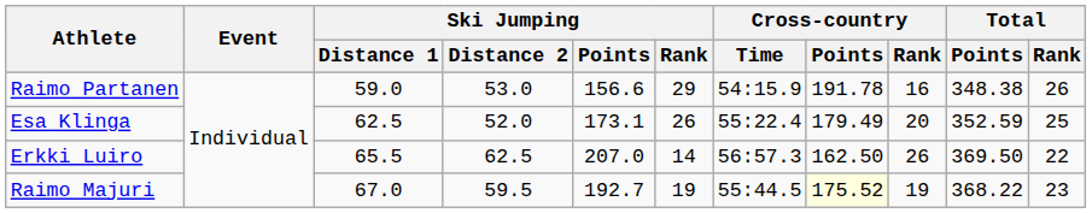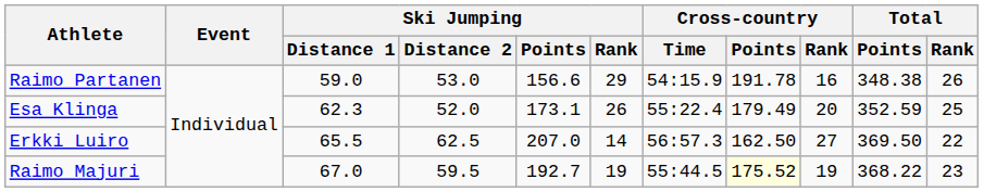 <table class="wikitable" style="font-size:90%">
 <tr>
 <th rowspan="2">Athlete</th>
 <th rowspan="2">Event</th>
 <th colspan="4">Ski Jumping</th>
 <th colspan="3">Cross-country</th>
 <th colspan="2">Total</th>
 </tr>
 <tr>
 <th>Distance 1</th>
 <th>Distance 2</th>
 <th>Points</th>
 <th>Rank</th>
 <th>Time</th>
 <th>Points</th>
 <th>Rank</th>
 <th>Points</th>
 <th>Rank</th>
 </tr>
 <tr>
 <td><a href='#'>Raimo Partanen</a></td>
 <td rowspan="4">Individual</td>
 <td align="center">59.0</td>
 <td align="center">53.0</td>
 <td align="center">156.6</td>
 <td align="center">29</td>
 <td align="center">54:15.9</td>
 <td align="center">191.78</td>
 <td align="center">16</td>
 <td align="center">348.38</td>
 <td align="center">26</td>
 </tr>
 <tr>
 <td><a href='#'>Esa Klinga</a></td>
-<td align="center">62.5</td>
+<td align="center">62.3</td>
 <td align="center">52.0</td>
 <td align="center">173.1</td>
 <td align="center">26</td>
 <td align="center">55:22.4</td>
 <td align="center">179.49</td>
 <td align="center">20</td>
 <td align="center">352.59</td>
 <td align="center">25</td>
 </tr>
 <tr>
 <td><a href='#'>Erkki Luiro</a></td>
 <td align="center">65.5</td>
 <td align="center">62.5</td>
 <td align="center">207.0</td>
 <td align="center">14</td>
 <td align="center">56:57.3</td>
 <td align="center">162.50</td>
-<td align="center">26</td>
+<td align="center">27</td>
 <td align="center">369.50</td>
 <td align="center">22</td>
 </tr>
 <tr>
 <td><a href='#'>Raimo Majuri</a></td>
 <td align="center">67.0</td>
 <td align="center">59.5</td>
 <td align="center">192.7</td>
 <td align="center">19</td>
 <td align="center">55:44.5</td>
 <td align="center" style="background: lightyellow;">175.52</td>
 <td align="center">19</td>
 <td align="center">368.22</td>
 <td align="center">23</td>
 </tr>
 </table>
